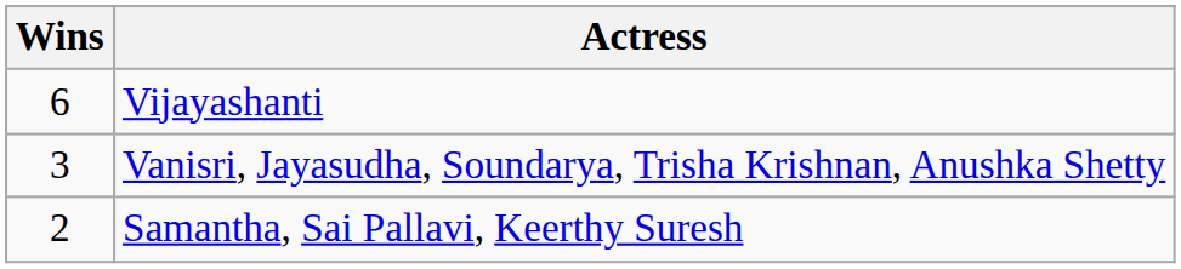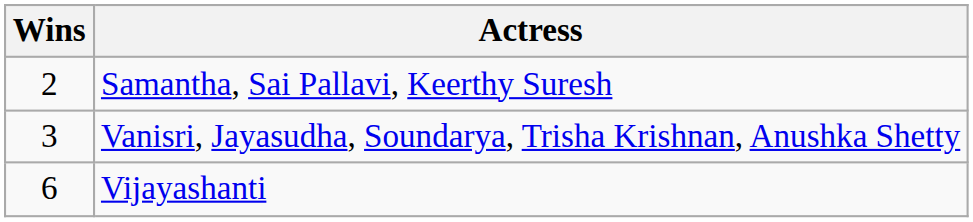 <table class="wikitable">
 <tr>
 <th scope="col">Wins</th>
 <th scope="col">Actress</th>
 </tr>
 <tr>
-<td style="text-align:center;">6</td>
-<td><a href='#'>Vijayashanti</a></td>
+<td style="text-align:center;">2</td>
+<td><a href='#'>Samantha</a>, <a href='#'>Sai Pallavi</a>, <a href='#'>Keerthy Suresh</a></td>
 </tr>
 <tr>
 <td style="text-align:center;">3</td>
 <td><a href='#'>Vanisri</a>, <a href='#'>Jayasudha</a>, <a href='#'>Soundarya</a>, <a href='#'>Trisha Krishnan</a>, <a href='#'>Anushka Shetty</a></td>
 </tr>
 <tr>
-<td style="text-align:center;">2</td>
-<td><a href='#'>Samantha</a>, <a href='#'>Sai Pallavi</a>, <a href='#'>Keerthy Suresh</a></td>
+<td style="text-align:center;">6</td>
+<td><a href='#'>Vijayashanti</a></td>
 </tr>
 </table>
